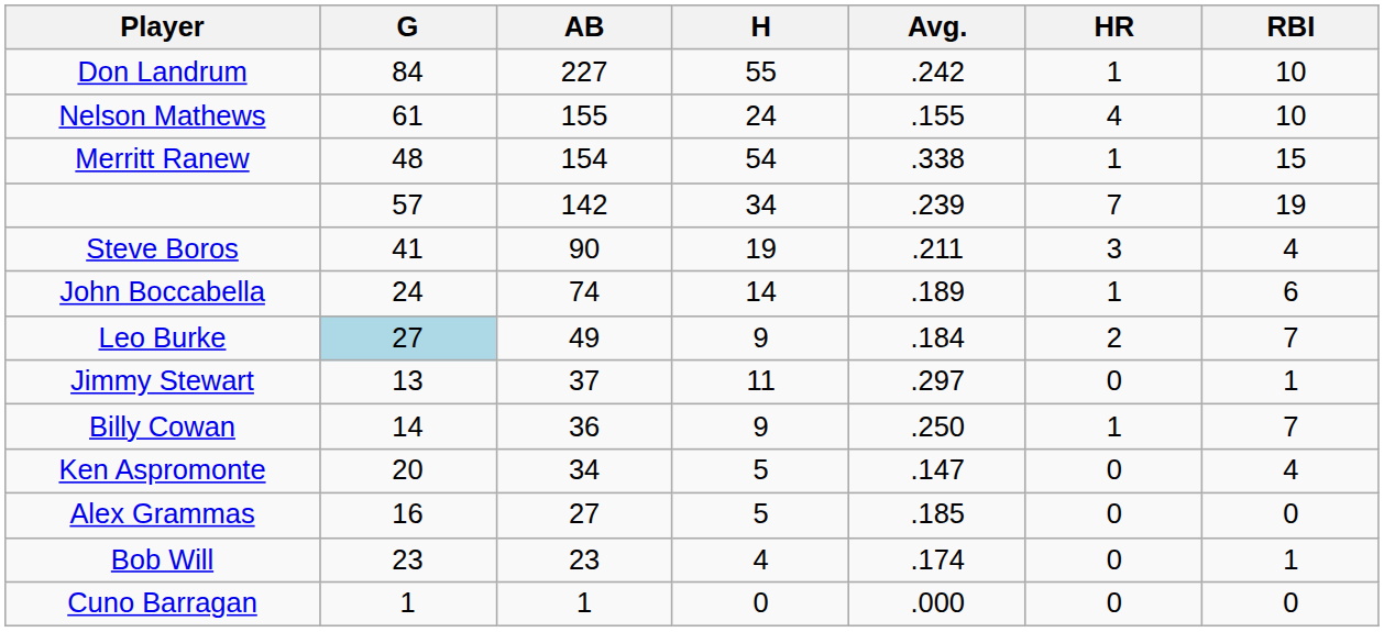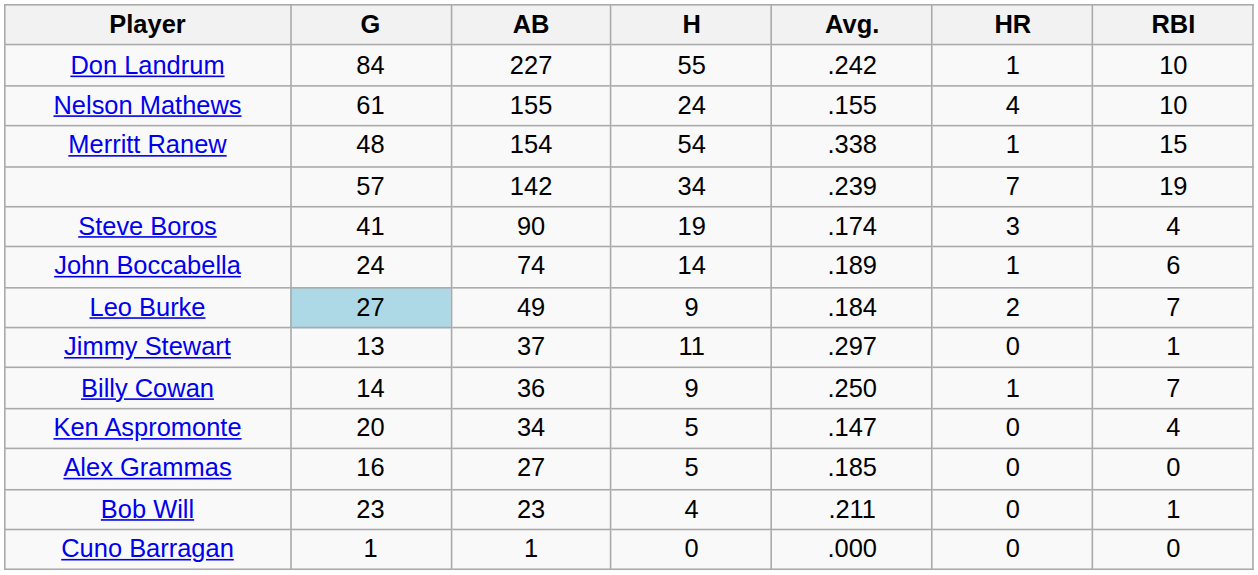 <table class="wikitable sortable">
 <tr>
 <th bgcolor="#DDDDFF" width="16%">Player</th>
 <th bgcolor="#DDDDFF" width="9%">G</th>
 <th bgcolor="#DDDDFF" width="9%">AB</th>
 <th bgcolor="#DDDDFF" width="9%">H</th>
 <th bgcolor="#DDDDFF" width="9%">Avg.</th>
 <th bgcolor="#DDDDFF" width="9%">HR</th>
 <th bgcolor="#DDDDFF" width="9%">RBI</th>
 </tr>
 <tr align="center">
 <td><a href='#'>Don Landrum</a></td>
 <td>84</td>
 <td>227</td>
 <td>55</td>
 <td>.242</td>
 <td>1</td>
 <td>10</td>
 </tr>
 <tr align="center">
 <td><a href='#'>Nelson Mathews</a></td>
 <td>61</td>
 <td>155</td>
 <td>24</td>
 <td>.155</td>
 <td>4</td>
 <td>10</td>
 </tr>
 <tr align="center">
 <td><a href='#'>Merritt Ranew</a></td>
 <td>48</td>
 <td>154</td>
 <td>54</td>
 <td>.338</td>
 <td>1</td>
 <td>15</td>
 </tr>
 <tr align="center">
 <td></td>
 <td>57</td>
 <td>142</td>
 <td>34</td>
 <td>.239</td>
 <td>7</td>
 <td>19</td>
 </tr>
 <tr align="center">
 <td><a href='#'>Steve Boros</a></td>
 <td>41</td>
 <td>90</td>
 <td>19</td>
-<td>.211</td>
+<td>.174</td>
 <td>3</td>
 <td>4</td>
 </tr>
 <tr align="center">
 <td><a href='#'>John Boccabella</a></td>
 <td>24</td>
 <td>74</td>
 <td>14</td>
 <td>.189</td>
 <td>1</td>
 <td>6</td>
 </tr>
 <tr align="center">
 <td><a href='#'>Leo Burke</a></td>
 <td style="background: lightblue;">27</td>
 <td>49</td>
 <td>9</td>
 <td>.184</td>
 <td>2</td>
 <td>7</td>
 </tr>
 <tr align="center">
 <td><a href='#'>Jimmy Stewart</a></td>
 <td>13</td>
 <td>37</td>
 <td>11</td>
 <td>.297</td>
 <td>0</td>
 <td>1</td>
 </tr>
 <tr align="center">
 <td><a href='#'>Billy Cowan</a></td>
 <td>14</td>
 <td>36</td>
 <td>9</td>
 <td>.250</td>
 <td>1</td>
 <td>7</td>
 </tr>
 <tr align="center">
 <td><a href='#'>Ken Aspromonte</a></td>
 <td>20</td>
 <td>34</td>
 <td>5</td>
 <td>.147</td>
 <td>0</td>
 <td>4</td>
 </tr>
 <tr align="center">
 <td><a href='#'>Alex Grammas</a></td>
 <td>16</td>
 <td>27</td>
 <td>5</td>
 <td>.185</td>
 <td>0</td>
 <td>0</td>
 </tr>
 <tr align="center">
 <td><a href='#'>Bob Will</a></td>
 <td>23</td>
 <td>23</td>
 <td>4</td>
-<td>.174</td>
+<td>.211</td>
 <td>0</td>
 <td>1</td>
 </tr>
 <tr align="center">
 <td><a href='#'>Cuno Barragan</a></td>
 <td>1</td>
 <td>1</td>
 <td>0</td>
 <td>.000</td>
 <td>0</td>
 <td>0</td>
 </tr>
 </table>
